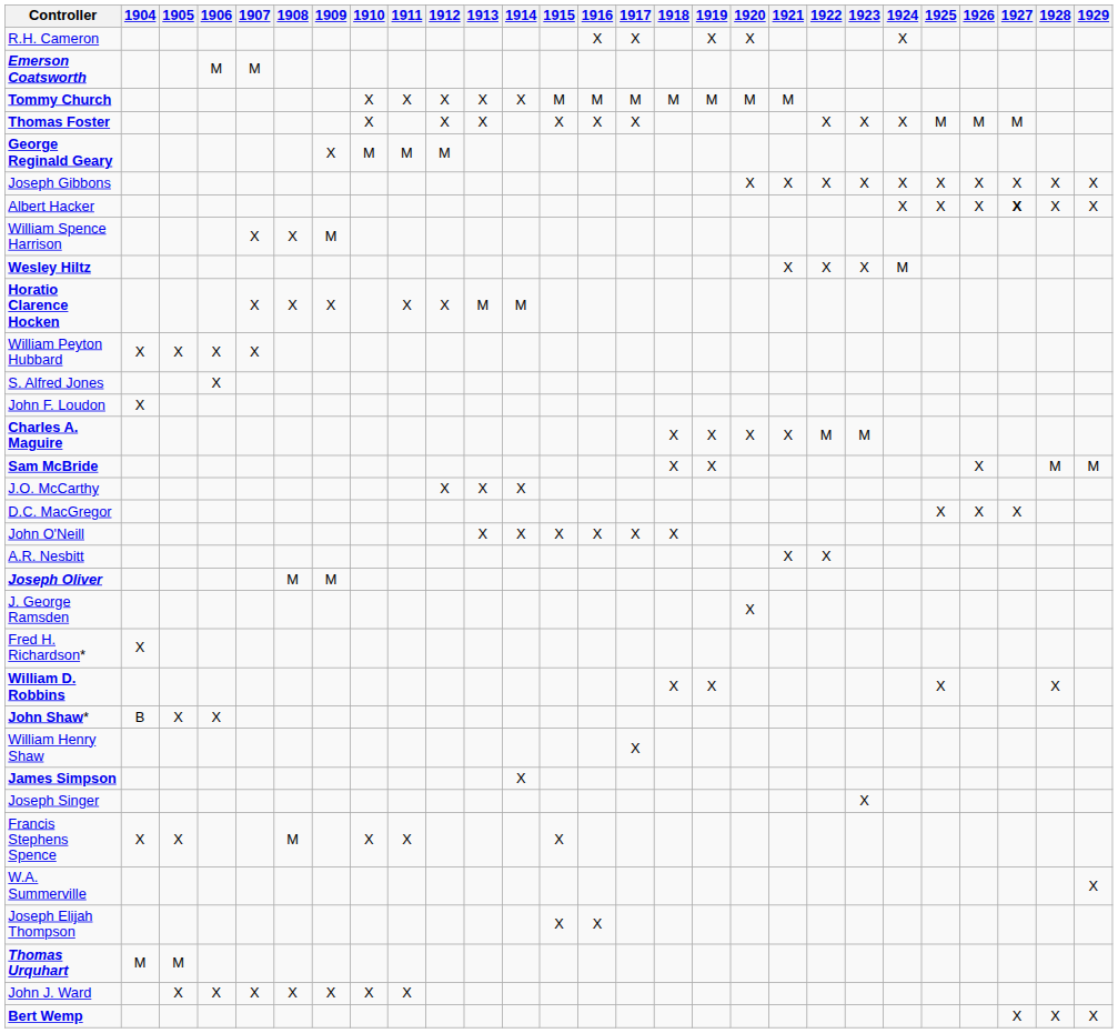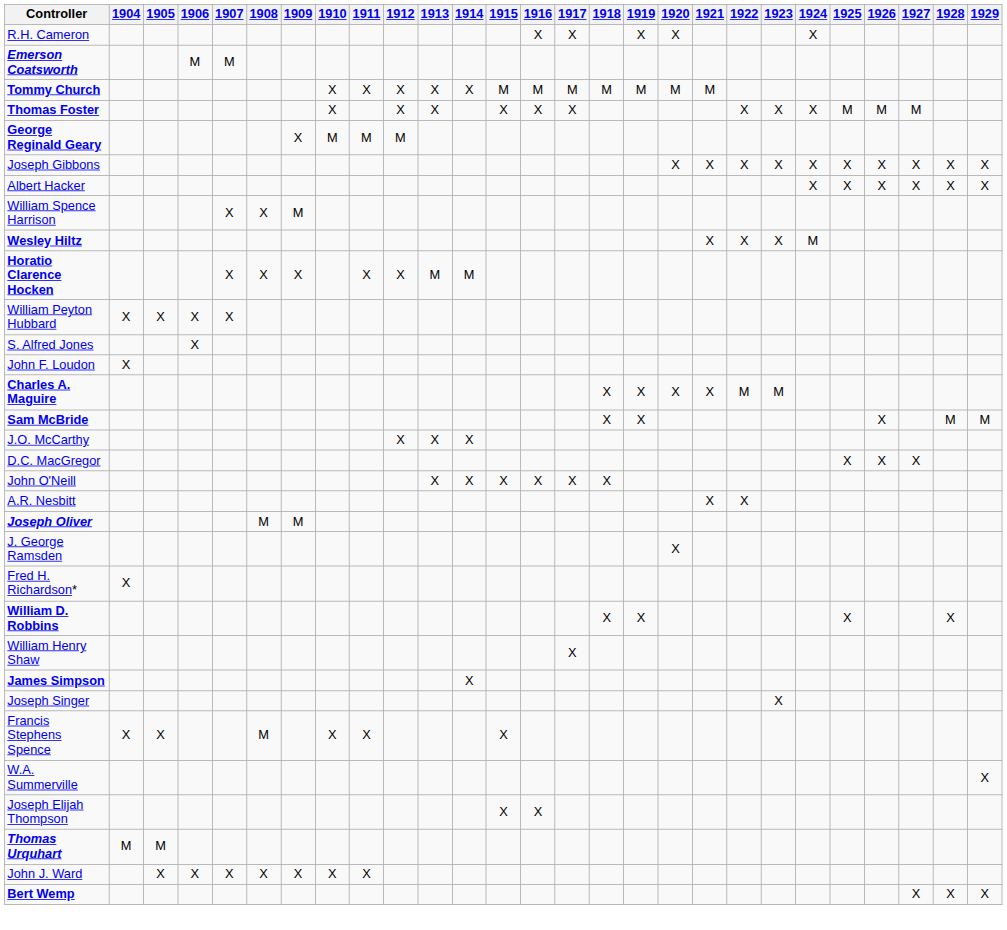 <table class="wikitable">
 <tr>
 <th>Controller</th>
 <th><a href='#'>1904</a></th>
 <th><a href='#'>1905</a></th>
 <th><a href='#'>1906</a></th>
 <th><a href='#'>1907</a></th>
 <th><a href='#'>1908</a></th>
 <th><a href='#'>1909</a></th>
 <th><a href='#'>1910</a></th>
 <th><a href='#'>1911</a></th>
 <th><a href='#'>1912</a></th>
 <th><a href='#'>1913</a></th>
 <th><a href='#'>1914</a></th>
 <th><a href='#'>1915</a></th>
 <th><a href='#'>1916</a></th>
 <th><a href='#'>1917</a></th>
 <th><a href='#'>1918</a></th>
 <th><a href='#'>1919</a></th>
 <th><a href='#'>1920</a></th>
 <th><a href='#'>1921</a></th>
 <th><a href='#'>1922</a></th>
 <th><a href='#'>1923</a></th>
 <th><a href='#'>1924</a></th>
 <th><a href='#'>1925</a></th>
 <th><a href='#'>1926</a></th>
 <th><a href='#'>1927</a></th>
 <th><a href='#'>1928</a></th>
 <th><a href='#'>1929</a></th>
 </tr>
 <tr align = "center">
 <td align = "left"><a href='#'>R.H. Cameron</a></td>
 <td></td>
 <td></td>
 <td></td>
 <td></td>
 <td></td>
 <td></td>
 <td></td>
 <td></td>
 <td></td>
 <td></td>
 <td></td>
 <td></td>
 <td>X</td>
 <td>X</td>
 <td></td>
 <td>X</td>
 <td>X</td>
 <td></td>
 <td></td>
 <td></td>
 <td>X</td>
 <td></td>
 <td></td>
 <td></td>
 <td></td>
 <td></td>
 </tr>
 <tr align = "center">
 <td align = "left"><strong><em><a href='#'>Emerson Coatsworth</a></em></strong></td>
 <td></td>
 <td></td>
 <td>M</td>
 <td>M</td>
 <td></td>
 <td></td>
 <td></td>
 <td></td>
 <td></td>
 <td></td>
 <td></td>
 <td></td>
 <td></td>
 <td></td>
 <td></td>
 <td></td>
 <td></td>
 <td></td>
 <td></td>
 <td></td>
 <td></td>
 <td></td>
 <td></td>
 <td></td>
 <td></td>
 <td></td>
 </tr>
 <tr align = "center">
 <td align = "left"><strong><a href='#'>Tommy Church</a></strong></td>
 <td></td>
 <td></td>
 <td></td>
 <td></td>
 <td></td>
 <td></td>
 <td>X</td>
 <td>X</td>
 <td>X</td>
 <td>X</td>
 <td>X</td>
 <td>M</td>
 <td>M</td>
 <td>M</td>
 <td>M</td>
 <td>M</td>
 <td>M</td>
 <td>M</td>
 <td></td>
 <td></td>
 <td></td>
 <td></td>
 <td></td>
 <td></td>
 <td></td>
 <td></td>
 </tr>
 <tr align = "center">
 <td align = "left"><strong><a href='#'>Thomas Foster</a></strong></td>
 <td></td>
 <td></td>
 <td></td>
 <td></td>
 <td></td>
 <td></td>
 <td>X</td>
 <td></td>
 <td>X</td>
 <td>X</td>
 <td></td>
 <td>X</td>
 <td>X</td>
 <td>X</td>
 <td></td>
 <td></td>
 <td></td>
 <td></td>
 <td>X</td>
 <td>X</td>
 <td>X</td>
 <td>M</td>
 <td>M</td>
 <td>M</td>
 <td></td>
 <td></td>
 </tr>
 <tr align = "center">
 <td align = "left"><strong><a href='#'>George Reginald Geary</a></strong></td>
 <td></td>
 <td></td>
 <td></td>
 <td></td>
 <td></td>
 <td>X</td>
 <td>M</td>
 <td>M</td>
 <td>M</td>
 <td></td>
 <td></td>
 <td></td>
 <td></td>
 <td></td>
 <td></td>
 <td></td>
 <td></td>
 <td></td>
 <td></td>
 <td></td>
 <td></td>
 <td></td>
 <td></td>
 <td></td>
 <td></td>
 <td></td>
 </tr>
 <tr align = "center">
 <td align = "left"><a href='#'>Joseph Gibbons</a></td>
 <td></td>
 <td></td>
 <td></td>
 <td></td>
 <td></td>
 <td></td>
 <td></td>
 <td></td>
 <td></td>
 <td></td>
 <td></td>
 <td></td>
 <td></td>
 <td></td>
 <td></td>
 <td></td>
 <td>X</td>
 <td>X</td>
 <td>X</td>
 <td>X</td>
 <td>X</td>
 <td>X</td>
 <td>X</td>
 <td>X</td>
 <td>X</td>
 <td>X</td>
 </tr>
 <tr align = "center">
 <td align = "left"><a href='#'>Albert Hacker</a></td>
 <td></td>
 <td></td>
 <td></td>
 <td></td>
 <td></td>
 <td></td>
 <td></td>
 <td></td>
 <td></td>
 <td></td>
 <td></td>
 <td></td>
 <td></td>
 <td></td>
 <td></td>
 <td></td>
 <td></td>
 <td></td>
 <td></td>
 <td></td>
 <td>X</td>
 <td>X</td>
 <td>X</td>
-<td><strong>X</strong></td>
+<td>X</td>
 <td>X</td>
 <td>X</td>
 </tr>
 <tr align = "center">
 <td align = "left"><a href='#'>William Spence Harrison</a></td>
 <td></td>
 <td></td>
 <td></td>
 <td>X</td>
 <td>X</td>
 <td>M</td>
 <td></td>
 <td></td>
 <td></td>
 <td></td>
 <td></td>
 <td></td>
 <td></td>
 <td></td>
 <td></td>
 <td></td>
 <td></td>
 <td></td>
 <td></td>
 <td></td>
 <td></td>
 <td></td>
 <td></td>
 <td></td>
 <td></td>
 <td></td>
 </tr>
 <tr align = "center">
 <td align = "left"><strong><a href='#'>Wesley Hiltz</a></strong></td>
 <td></td>
 <td></td>
 <td></td>
 <td></td>
 <td></td>
 <td></td>
 <td></td>
 <td></td>
 <td></td>
 <td></td>
 <td></td>
 <td></td>
 <td></td>
 <td></td>
 <td></td>
 <td></td>
 <td></td>
 <td>X</td>
 <td>X</td>
 <td>X</td>
 <td>M</td>
 <td></td>
 <td></td>
 <td></td>
 <td></td>
 <td></td>
 </tr>
 <tr align = "center">
 <td align = "left"><strong><a href='#'>Horatio Clarence Hocken</a></strong></td>
 <td></td>
 <td></td>
 <td></td>
 <td>X</td>
 <td>X</td>
 <td>X</td>
 <td></td>
 <td>X</td>
 <td>X</td>
 <td>M</td>
 <td>M</td>
 <td></td>
 <td></td>
 <td></td>
 <td></td>
 <td></td>
 <td></td>
 <td></td>
 <td></td>
 <td></td>
 <td></td>
 <td></td>
 <td></td>
 <td></td>
 <td></td>
 <td></td>
 </tr>
 <tr align = "center">
 <td align = "left"><a href='#'>William Peyton Hubbard</a></td>
 <td>X</td>
 <td>X</td>
 <td>X</td>
 <td>X</td>
 <td></td>
 <td></td>
 <td></td>
 <td></td>
 <td></td>
 <td></td>
 <td></td>
 <td></td>
 <td></td>
 <td></td>
 <td></td>
 <td></td>
 <td></td>
 <td></td>
 <td></td>
 <td></td>
 <td></td>
 <td></td>
 <td></td>
 <td></td>
 <td></td>
 <td></td>
 </tr>
 <tr align = "center">
 <td align = "left"><a href='#'>S. Alfred Jones</a></td>
 <td></td>
 <td></td>
 <td>X</td>
 <td></td>
 <td></td>
 <td></td>
 <td></td>
 <td></td>
 <td></td>
 <td></td>
 <td></td>
 <td></td>
 <td></td>
 <td></td>
 <td></td>
 <td></td>
 <td></td>
 <td></td>
 <td></td>
 <td></td>
 <td></td>
 <td></td>
 <td></td>
 <td></td>
 <td></td>
 <td></td>
 </tr>
 <tr align = "center">
 <td align = "left"><a href='#'>John F. Loudon</a></td>
 <td>X</td>
 <td></td>
 <td></td>
 <td></td>
 <td></td>
 <td></td>
 <td></td>
 <td></td>
 <td></td>
 <td></td>
 <td></td>
 <td></td>
 <td></td>
 <td></td>
 <td></td>
 <td></td>
 <td></td>
 <td></td>
 <td></td>
 <td></td>
 <td></td>
 <td></td>
 <td></td>
 <td></td>
 <td></td>
 <td></td>
 </tr>
 <tr align = "center">
 <td align = "left"><strong><a href='#'>Charles A. Maguire</a></strong></td>
 <td></td>
 <td></td>
 <td></td>
 <td></td>
 <td></td>
 <td></td>
 <td></td>
 <td></td>
 <td></td>
 <td></td>
 <td></td>
 <td></td>
 <td></td>
 <td></td>
 <td>X</td>
 <td>X</td>
 <td>X</td>
 <td>X</td>
 <td>M</td>
 <td>M</td>
 <td></td>
 <td></td>
 <td></td>
 <td></td>
 <td></td>
 <td></td>
 </tr>
 <tr align = "center">
 <td align = "left"><strong><a href='#'>Sam McBride</a></strong></td>
 <td></td>
 <td></td>
 <td></td>
 <td></td>
 <td></td>
 <td></td>
 <td></td>
 <td></td>
 <td></td>
 <td></td>
 <td></td>
 <td></td>
 <td></td>
 <td></td>
 <td>X</td>
 <td>X</td>
 <td></td>
 <td></td>
 <td></td>
 <td></td>
 <td></td>
 <td></td>
 <td>X</td>
 <td></td>
 <td>M</td>
 <td>M</td>
 </tr>
 <tr align = "center">
 <td align = "left"><a href='#'>J.O. McCarthy</a></td>
 <td></td>
 <td></td>
 <td></td>
 <td></td>
 <td></td>
 <td></td>
 <td></td>
 <td></td>
 <td>X</td>
 <td>X</td>
 <td>X</td>
 <td></td>
 <td></td>
 <td></td>
 <td></td>
 <td></td>
 <td></td>
 <td></td>
 <td></td>
 <td></td>
 <td></td>
 <td></td>
 <td></td>
 <td></td>
 <td></td>
 <td></td>
 </tr>
 <tr align = "center">
 <td align = "left"><a href='#'>D.C. MacGregor</a></td>
 <td></td>
 <td></td>
 <td></td>
 <td></td>
 <td></td>
 <td></td>
 <td></td>
 <td></td>
 <td></td>
 <td></td>
 <td></td>
 <td></td>
 <td></td>
 <td></td>
 <td></td>
 <td></td>
 <td></td>
 <td></td>
 <td></td>
 <td></td>
 <td></td>
 <td>X</td>
 <td>X</td>
 <td>X</td>
 <td></td>
 <td></td>
 </tr>
 <tr align = "center">
 <td align = "left"><a href='#'>John O'Neill</a></td>
 <td></td>
 <td></td>
 <td></td>
 <td></td>
 <td></td>
 <td></td>
 <td></td>
 <td></td>
 <td></td>
 <td>X</td>
 <td>X</td>
 <td>X</td>
 <td>X</td>
 <td>X</td>
 <td>X</td>
 <td></td>
 <td></td>
 <td></td>
 <td></td>
 <td></td>
 <td></td>
 <td></td>
 <td></td>
 <td></td>
 <td></td>
 <td></td>
 </tr>
 <tr align = "center">
 <td align = "left"><a href='#'>A.R. Nesbitt</a></td>
 <td></td>
 <td></td>
 <td></td>
 <td></td>
 <td></td>
 <td></td>
 <td></td>
 <td></td>
 <td></td>
 <td></td>
 <td></td>
 <td></td>
 <td></td>
 <td></td>
 <td></td>
 <td></td>
 <td></td>
 <td>X</td>
 <td>X</td>
 <td></td>
 <td></td>
 <td></td>
 <td></td>
 <td></td>
 <td></td>
 <td></td>
 </tr>
 <tr align = "center">
 <td align = "left"><strong><em><a href='#'>Joseph Oliver</a></em></strong></td>
 <td></td>
 <td></td>
 <td></td>
 <td></td>
 <td>M</td>
 <td>M</td>
 <td></td>
 <td></td>
 <td></td>
 <td></td>
 <td></td>
 <td></td>
 <td></td>
 <td></td>
 <td></td>
 <td></td>
 <td></td>
 <td></td>
 <td></td>
 <td></td>
 <td></td>
 <td></td>
 <td></td>
 <td></td>
 <td></td>
 <td></td>
 </tr>
 <tr align = "center">
 <td align = "left"><a href='#'>J. George Ramsden</a></td>
 <td></td>
 <td></td>
 <td></td>
 <td></td>
 <td></td>
 <td></td>
 <td></td>
 <td></td>
 <td></td>
 <td></td>
 <td></td>
 <td></td>
 <td></td>
 <td></td>
 <td></td>
 <td></td>
 <td>X</td>
 <td></td>
 <td></td>
 <td></td>
 <td></td>
 <td></td>
 <td></td>
 <td></td>
 <td></td>
 <td></td>
 </tr>
 <tr align = "center">
 <td align = "left"><a href='#'>Fred H. Richardson</a>*</td>
 <td>X</td>
 <td></td>
 <td></td>
 <td></td>
 <td></td>
 <td></td>
 <td></td>
 <td></td>
 <td></td>
 <td></td>
 <td></td>
 <td></td>
 <td></td>
 <td></td>
 <td></td>
 <td></td>
 <td></td>
 <td></td>
 <td></td>
 <td></td>
 <td></td>
 <td></td>
 <td></td>
 <td></td>
 <td></td>
 <td></td>
 </tr>
 <tr align = "center">
 <td align = "left"><strong><a href='#'>William D. Robbins</a></strong></td>
 <td></td>
 <td></td>
 <td></td>
 <td></td>
 <td></td>
 <td></td>
 <td></td>
 <td></td>
 <td></td>
 <td></td>
 <td></td>
 <td></td>
 <td></td>
 <td></td>
 <td>X</td>
 <td>X</td>
 <td></td>
 <td></td>
 <td></td>
 <td></td>
 <td></td>
 <td>X</td>
 <td></td>
 <td></td>
 <td>X</td>
 <td></td>
 </tr>
 <tr align = "center">
-<td align = "left"><strong><a href='#'>John Shaw</a></strong>*</td>
-<td>B</td>
-<td>X</td>
-<td>X</td>
-<td></td>
-<td></td>
-<td></td>
-<td></td>
-<td></td>
-<td></td>
-<td></td>
-<td></td>
-<td></td>
-<td></td>
-<td></td>
-<td></td>
-<td></td>
-<td></td>
-<td></td>
-<td></td>
-<td></td>
-<td></td>
-<td></td>
-<td></td>
-<td></td>
-<td></td>
-<td></td>
-</tr>
-<tr align = "center">
 <td align = "left"><a href='#'>William Henry Shaw</a></td>
 <td></td>
 <td></td>
 <td></td>
 <td></td>
 <td></td>
 <td></td>
 <td></td>
 <td></td>
 <td></td>
 <td></td>
 <td></td>
 <td></td>
 <td></td>
 <td>X</td>
 <td></td>
 <td></td>
 <td></td>
 <td></td>
 <td></td>
 <td></td>
 <td></td>
 <td></td>
 <td></td>
 <td></td>
 <td></td>
 <td></td>
 </tr>
 <tr align = "center">
 <td align = "left"><strong><a href='#'>James Simpson</a></strong></td>
 <td></td>
 <td></td>
 <td></td>
 <td></td>
 <td></td>
 <td></td>
 <td></td>
 <td></td>
 <td></td>
 <td></td>
 <td>X</td>
 <td></td>
 <td></td>
 <td></td>
 <td></td>
 <td></td>
 <td></td>
 <td></td>
 <td></td>
 <td></td>
 <td></td>
 <td></td>
 <td></td>
 <td></td>
 <td></td>
 <td></td>
 </tr>
 <tr align = "center">
 <td align = "left"><a href='#'>Joseph Singer</a></td>
 <td></td>
 <td></td>
 <td></td>
 <td></td>
 <td></td>
 <td></td>
 <td></td>
 <td></td>
 <td></td>
 <td></td>
 <td></td>
 <td></td>
 <td></td>
 <td></td>
 <td></td>
 <td></td>
 <td></td>
 <td></td>
 <td></td>
 <td>X</td>
 <td></td>
 <td></td>
 <td></td>
 <td></td>
 <td></td>
 <td></td>
 </tr>
 <tr align = "center">
 <td align = "left"><a href='#'>Francis Stephens Spence</a></td>
 <td>X</td>
 <td>X</td>
 <td></td>
 <td></td>
 <td>M</td>
 <td></td>
 <td>X</td>
 <td>X</td>
 <td></td>
 <td></td>
 <td></td>
 <td>X</td>
 <td></td>
 <td></td>
 <td></td>
 <td></td>
 <td></td>
 <td></td>
 <td></td>
 <td></td>
 <td></td>
 <td></td>
 <td></td>
 <td></td>
 <td></td>
 <td></td>
 </tr>
 <tr align = "center">
 <td align = "left"><a href='#'>W.A. Summerville</a></td>
 <td></td>
 <td></td>
 <td></td>
 <td></td>
 <td></td>
 <td></td>
 <td></td>
 <td></td>
 <td></td>
 <td></td>
 <td></td>
 <td></td>
 <td></td>
 <td></td>
 <td></td>
 <td></td>
 <td></td>
 <td></td>
 <td></td>
 <td></td>
 <td></td>
 <td></td>
 <td></td>
 <td></td>
 <td></td>
 <td>X</td>
 </tr>
 <tr align = "center">
 <td align = "left"><a href='#'>Joseph Elijah Thompson</a></td>
 <td></td>
 <td></td>
 <td></td>
 <td></td>
 <td></td>
 <td></td>
 <td></td>
 <td></td>
 <td></td>
 <td></td>
 <td></td>
 <td>X</td>
 <td>X</td>
 <td></td>
 <td></td>
 <td></td>
 <td></td>
 <td></td>
 <td></td>
 <td></td>
 <td></td>
 <td></td>
 <td></td>
 <td></td>
 <td></td>
 <td></td>
 </tr>
 <tr align = "center">
 <td align = "left"><strong><em><a href='#'>Thomas Urquhart</a></em></strong></td>
 <td>M</td>
 <td>M</td>
 <td></td>
 <td></td>
 <td></td>
 <td></td>
 <td></td>
 <td></td>
 <td></td>
 <td></td>
 <td></td>
 <td></td>
 <td></td>
 <td></td>
 <td></td>
 <td></td>
 <td></td>
 <td></td>
 <td></td>
 <td></td>
 <td></td>
 <td></td>
 <td></td>
 <td></td>
 <td></td>
 <td></td>
 </tr>
 <tr align = "center">
 <td align = "left"><a href='#'>John J. Ward</a></td>
 <td></td>
 <td>X</td>
 <td>X</td>
 <td>X</td>
 <td>X</td>
 <td>X</td>
 <td>X</td>
 <td>X</td>
 <td></td>
 <td></td>
 <td></td>
 <td></td>
 <td></td>
 <td></td>
 <td></td>
 <td></td>
 <td></td>
 <td></td>
 <td></td>
 <td></td>
 <td></td>
 <td></td>
 <td></td>
 <td></td>
 <td></td>
 <td></td>
 </tr>
 <tr align = "center">
 <td align = "left"><strong><a href='#'>Bert Wemp</a></strong></td>
 <td></td>
 <td></td>
 <td></td>
 <td></td>
 <td></td>
 <td></td>
 <td></td>
 <td></td>
 <td></td>
 <td></td>
 <td></td>
 <td></td>
 <td></td>
 <td></td>
 <td></td>
 <td></td>
 <td></td>
 <td></td>
 <td></td>
 <td></td>
 <td></td>
 <td></td>
 <td></td>
 <td>X</td>
 <td>X</td>
 <td>X</td>
 </tr>
 </table>
